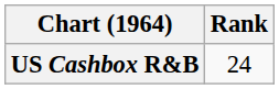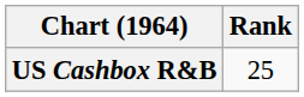 <table class="wikitable sortable plainrowheaders">
 <tr>
 <th>Chart (1964)</th>
 <th>Rank</th>
 </tr>
 <tr>
 <th scope="row">US <em>Cashbox</em> R&B</th>
-<td style="text-align:center;">24</td>
+<td style="text-align:center;">25</td>
 </tr>
 </table>
